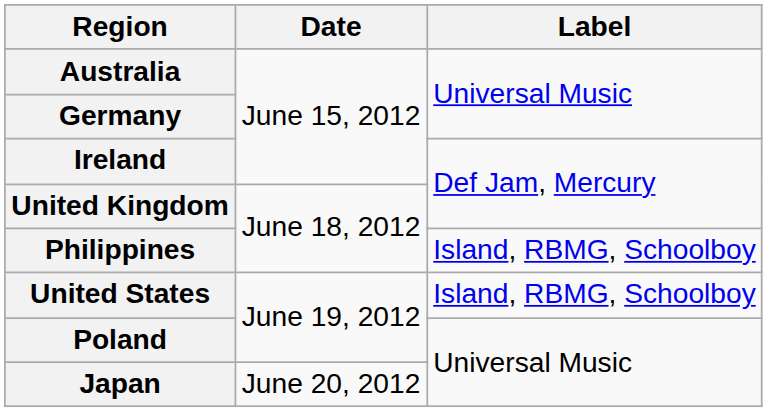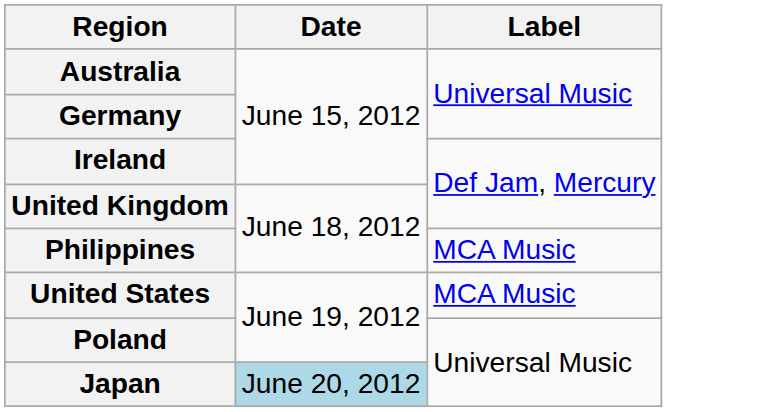 <table class="wikitable plainrowheaders">
 <tr>
 <th scope="col">Region</th>
 <th scope="col">Date</th>
 <th scope="col">Label</th>
 </tr>
 <tr>
 <th scope="row">Australia</th>
 <td rowspan="3">June 15, 2012</td>
 <td rowspan="2"><a href='#'>Universal Music</a></td>
 </tr>
 <tr>
 <th scope="row">Germany</th>
 </tr>
 <tr>
 <th scope="row">Ireland</th>
 <td rowspan="2"><a href='#'>Def Jam</a>, <a href='#'>Mercury</a></td>
 </tr>
 <tr>
 <th scope="row">United Kingdom</th>
 <td rowspan="2">June 18, 2012</td>
 </tr>
 <tr>
 <th scope="row">Philippines</th>
-<td><a href='#'>Island</a>, <a href='#'>RBMG</a>, <a href='#'>Schoolboy</a></td>
+<td><a href='#'>MCA Music</a></td>
 </tr>
 <tr>
 <th scope="row">United States</th>
 <td rowspan="2">June 19, 2012</td>
-<td><a href='#'>Island</a>, <a href='#'>RBMG</a>, <a href='#'>Schoolboy</a></td>
+<td><a href='#'>MCA Music</a></td>
 </tr>
 <tr>
 <th scope="row">Poland</th>
 <td rowspan="2">Universal Music</td>
 </tr>
 <tr>
 <th scope="row">Japan</th>
-<td>June 20, 2012</td>
+<td style="background: lightblue;">June 20, 2012</td>
 </tr>
 </table>
